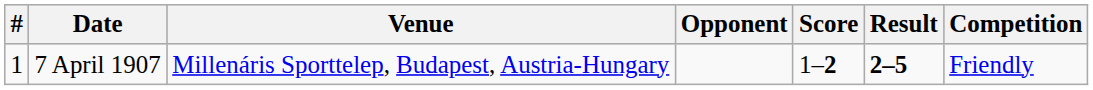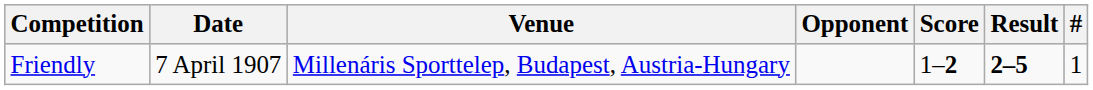 <table class="wikitable">
 <tr>
-<th>#</th>
+<th>Competition</th>
 <th>Date</th>
 <th>Venue</th>
 <th>Opponent</th>
 <th>Score</th>
 <th>Result</th>
-<th>Competition</th>
+<th>#</th>
 </tr>
 <tr>
-<td>1</td>
+<td><a href='#'>Friendly</a></td>
 <td>7 April 1907</td>
 <td><a href='#'>Millenáris Sporttelep</a>, <a href='#'>Budapest</a>, <a href='#'>Austria-Hungary</a></td>
 <td></td>
 <td>1–<strong>2</strong></td>
 <td><strong>2–5</strong></td>
-<td><a href='#'>Friendly</a></td>
+<td>1</td>
 </tr>
 </table>
